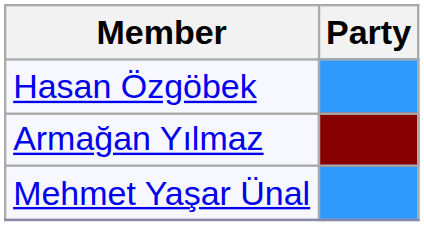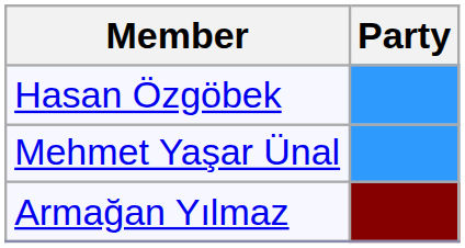 <table class=wikitable style="border:1px solid #8888aa; background-color:#f7f8ff; padding:0px; font-size:90%;">
 <tr>
 <th>Member</th>
 <th>Party</th>
 </tr>
 <tr>
 <td><a href='#'>Hasan Özgöbek</a></td>
 <td style="background: #2E9AFE"></td>
 </tr>
 <tr>
+<td><a href='#'>Mehmet Yaşar Ünal</a></td>
+<td style="background: #2E9AFE"></td>
+</tr>
+<tr>
 <td><a href='#'>Armağan Yılmaz</a></td>
 <td style="background: #870000"></td>
 </tr>
 <tr>
-<td><a href='#'>Mehmet Yaşar Ünal</a></td>
-<td style="background: #2E9AFE"></td>
-</tr>
-<tr>
 </tr>
 </table>
